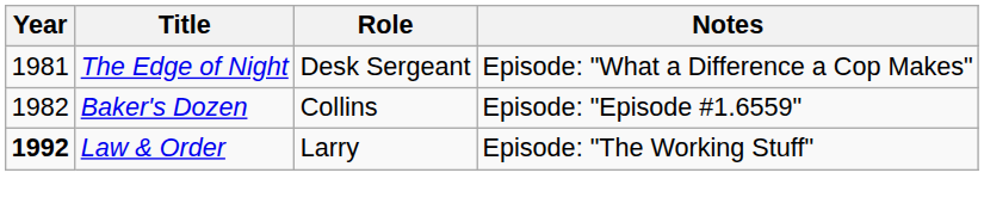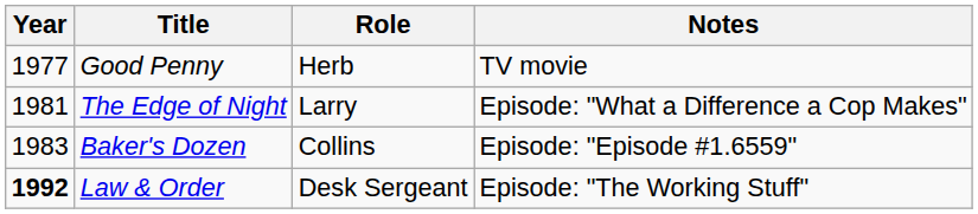 <table class="wikitable sortable">
 <tr>
 <th>Year</th>
 <th>Title</th>
 <th>Role</th>
 <th>Notes</th>
 </tr>
 <tr>
+<td>1977</td>
+<td><em>Good Penny</em></td>
+<td>Herb</td>
+<td>TV movie</td>
+</tr>
+<tr>
 <td>1981</td>
 <td><em><a href='#'>The Edge of Night</a></em></td>
-<td>Desk Sergeant</td>
+<td>Larry</td>
 <td>Episode: "What a Difference a Cop Makes"</td>
 </tr>
 <tr>
-<td>1982</td>
+<td>1983</td>
 <td><em><a href='#'>Baker's Dozen</a></em></td>
 <td>Collins</td>
 <td>Episode: "Episode #1.6559"</td>
 </tr>
 <tr>
 <td><strong>1992</strong></td>
 <td><em><a href='#'>Law & Order</a></em></td>
-<td>Larry</td>
+<td>Desk Sergeant</td>
 <td>Episode: "The Working Stuff"</td>
 </tr>
 </table>
